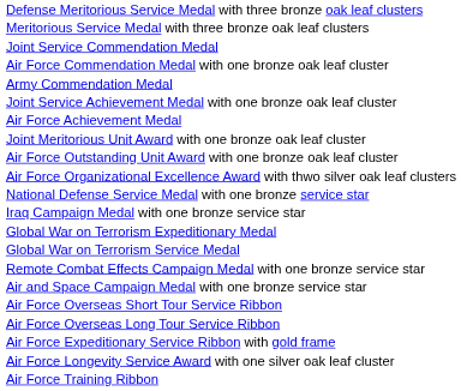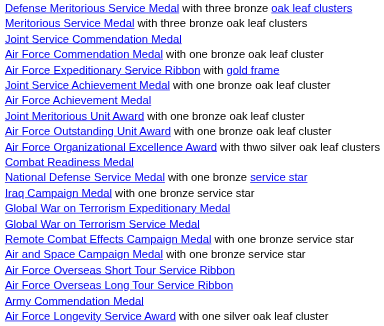 <table>
 <tr>
 <td></td>
 <td><a href='#'>Defense Meritorious Service Medal</a> with three bronze <a href='#'>oak leaf clusters</a></td>
 </tr>
 <tr>
 <td></td>
 <td><a href='#'>Meritorious Service Medal</a> with three bronze oak leaf clusters</td>
 </tr>
 <tr>
 <td></td>
 <td><a href='#'>Joint Service Commendation Medal</a></td>
 </tr>
 <tr>
 <td></td>
 <td><a href='#'>Air Force Commendation Medal</a> with one bronze oak leaf cluster</td>
 </tr>
 <tr>
 <td></td>
-<td><a href='#'>Army Commendation Medal</a></td>
+<td><a href='#'>Air Force Expeditionary Service Ribbon</a> with <a href='#'>gold frame</a></td>
 </tr>
 <tr>
 <td></td>
 <td><a href='#'>Joint Service Achievement Medal</a> with one bronze oak leaf cluster</td>
 </tr>
 <tr>
 <td></td>
 <td><a href='#'>Air Force Achievement Medal</a></td>
 </tr>
 <tr>
 <td></td>
 <td><a href='#'>Joint Meritorious Unit Award</a> with one bronze oak leaf cluster</td>
 </tr>
 <tr>
 <td></td>
 <td><a href='#'>Air Force Outstanding Unit Award</a> with one bronze oak leaf cluster</td>
 </tr>
 <tr>
 <td></td>
 <td><a href='#'>Air Force Organizational Excellence Award</a> with thwo silver oak leaf clusters</td>
+</tr>
+<tr>
+<td></td>
+<td><a href='#'>Combat Readiness Medal</a></td>
 </tr>
 <tr>
 <td></td>
 <td><a href='#'>National Defense Service Medal</a> with one bronze <a href='#'>service star</a></td>
 </tr>
 <tr>
 <td></td>
 <td><a href='#'>Iraq Campaign Medal</a> with one bronze service star</td>
 </tr>
 <tr>
 <td></td>
 <td><a href='#'>Global War on Terrorism Expeditionary Medal</a></td>
 </tr>
 <tr>
 <td></td>
 <td><a href='#'>Global War on Terrorism Service Medal</a></td>
 </tr>
 <tr>
 <td></td>
 <td><a href='#'>Remote Combat Effects Campaign Medal</a> with one bronze service star</td>
 </tr>
 <tr>
 <td></td>
 <td><a href='#'>Air and Space Campaign Medal</a> with one bronze service star</td>
 </tr>
 <tr>
 <td></td>
 <td><a href='#'>Air Force Overseas Short Tour Service Ribbon</a></td>
 </tr>
 <tr>
 <td></td>
 <td><a href='#'>Air Force Overseas Long Tour Service Ribbon</a></td>
 </tr>
 <tr>
 <td></td>
-<td><a href='#'>Air Force Expeditionary Service Ribbon</a> with <a href='#'>gold frame</a></td>
+<td><a href='#'>Army Commendation Medal</a></td>
 </tr>
 <tr>
 <td></td>
 <td><a href='#'>Air Force Longevity Service Award</a> with one silver oak leaf cluster</td>
 </tr>
-<tr>
-<td></td>
-<td><a href='#'>Air Force Training Ribbon</a></td>
-</tr>
 </table>
